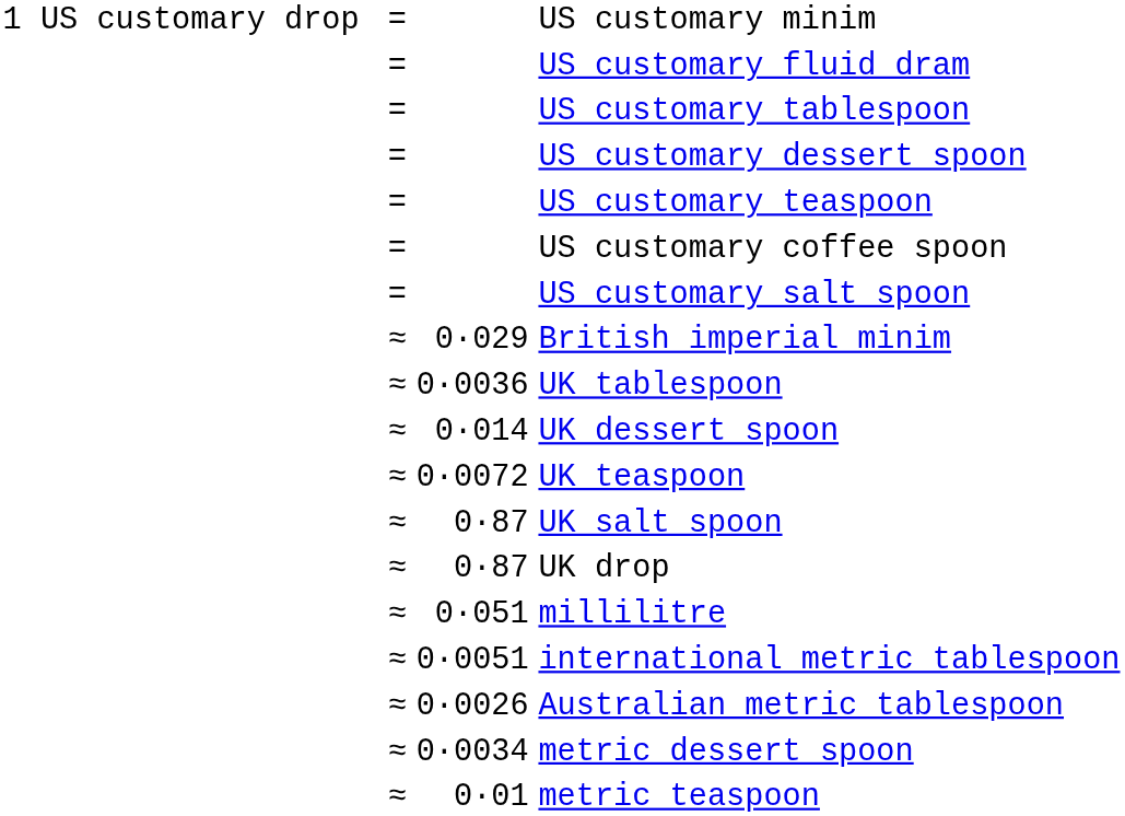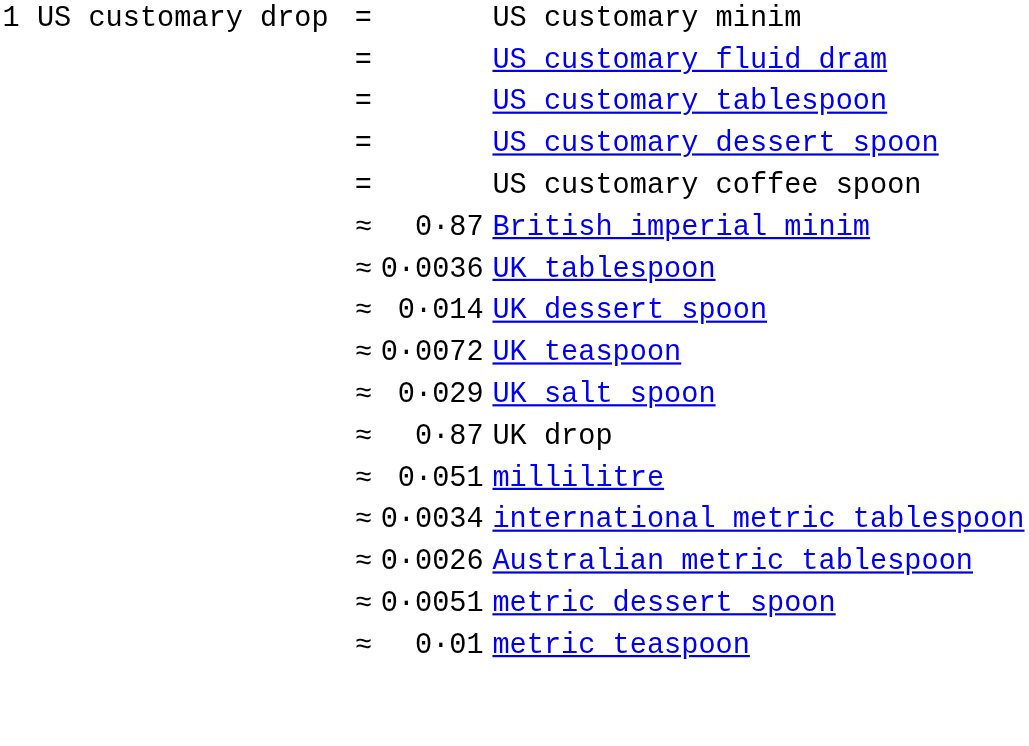 <table>
 <tr>
 <td>1 US customary drop </td>
 <td>=</td>
 <td align=right></td>
 <td>US customary minim</td>
 </tr>
 <tr>
 <td></td>
 <td>=</td>
 <td align=right></td>
 <td><a href='#'>US customary fluid dram</a></td>
 </tr>
 <tr>
 <td></td>
 <td>=</td>
 <td align=right></td>
 <td><a href='#'>US customary tablespoon</a></td>
 </tr>
 <tr>
 <td></td>
 <td>=</td>
 <td align=right></td>
 <td><a href='#'>US customary dessert spoon</a></td>
 </tr>
 <tr>
 <td></td>
 <td>=</td>
 <td align=right></td>
-<td><a href='#'>US customary teaspoon</a></td>
-</tr>
-<tr>
-<td></td>
-<td>=</td>
-<td align=right></td>
 <td>US customary coffee spoon</td>
 </tr>
 <tr>
 <td></td>
-<td>=</td>
-<td align=right></td>
-<td><a href='#'>US customary salt spoon</a></td>
-</tr>
-<tr>
-<td></td>
 <td>≈</td>
-<td align=right>0·029</td>
+<td align=right>0·87</td>
 <td><a href='#'>British imperial minim</a></td>
 </tr>
 <tr>
 <td></td>
 <td>≈</td>
 <td align=right>0·0036</td>
 <td><a href='#'>UK tablespoon</a></td>
 </tr>
 <tr>
 <td></td>
 <td>≈</td>
 <td align=right>0·014</td>
 <td><a href='#'>UK dessert spoon</a></td>
 </tr>
 <tr>
 <td></td>
 <td>≈</td>
 <td align=right>0·0072</td>
 <td><a href='#'>UK teaspoon</a></td>
 </tr>
 <tr>
 <td></td>
 <td>≈</td>
-<td align=right>0·87</td>
+<td align=right>0·029</td>
 <td><a href='#'>UK salt spoon</a></td>
 </tr>
 <tr>
 <td></td>
 <td>≈</td>
 <td align=right>0·87</td>
 <td>UK drop</td>
 </tr>
 <tr>
 <td></td>
 <td>≈</td>
 <td align=right>0·051</td>
 <td><a href='#'>millilitre</a></td>
 </tr>
 <tr>
 <td></td>
 <td>≈</td>
-<td align=right>0·0051</td>
+<td align=right>0·0034</td>
 <td><a href='#'>international metric tablespoon</a></td>
 </tr>
 <tr>
 <td></td>
 <td>≈</td>
 <td align=right>0·0026</td>
 <td><a href='#'>Australian metric tablespoon</a></td>
 </tr>
 <tr>
 <td></td>
 <td>≈</td>
-<td align=right>0·0034</td>
+<td align=right>0·0051</td>
 <td><a href='#'>metric dessert spoon</a></td>
 </tr>
 <tr>
 <td></td>
 <td>≈</td>
 <td align=right>0·01</td>
 <td><a href='#'>metric teaspoon</a></td>
 </tr>
 </table>
